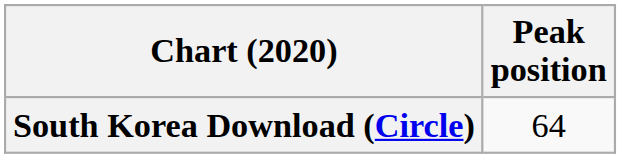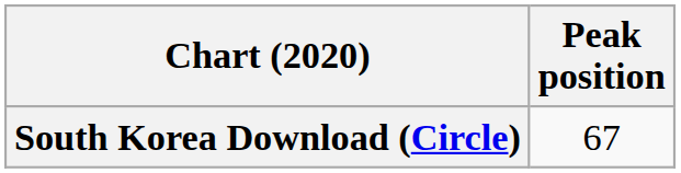 <table class="wikitable sortable plainrowheaders" style="text-align:center">
 <tr>
 <th scope="col">Chart (2020)</th>
 <th scope="col">Peak<br>position</th>
 </tr>
 <tr>
 <th scope="row">South Korea Download (<a href='#'>Circle</a>)</th>
-<td>64</td>
+<td>67</td>
 </tr>
 </table>
